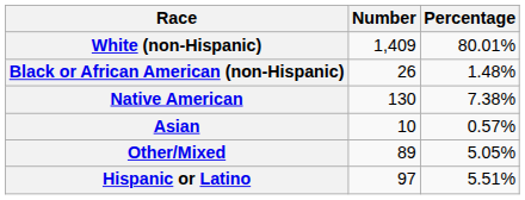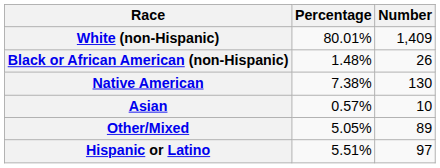 <table class="wikitable" style="text-align:right">
 <tr>
 <th scope="col">Race</th>
+<th scope="col">Percentage</th>
 <th scope="col">Number</th>
-<th scope="col">Percentage</th>
 </tr>
 <tr>
 <th scope="row"><a href='#'>White</a> (non-Hispanic)</th>
+<td>80.01%</td>
 <td>1,409</td>
-<td>80.01%</td>
 </tr>
 <tr>
 <th scope="row"><a href='#'>Black or African American</a> (non-Hispanic)</th>
+<td>1.48%</td>
 <td>26</td>
-<td>1.48%</td>
 </tr>
 <tr>
 <th scope="row"><a href='#'>Native American</a></th>
+<td>7.38%</td>
 <td>130</td>
-<td>7.38%</td>
 </tr>
 <tr>
 <th scope="row"><a href='#'>Asian</a></th>
+<td>0.57%</td>
 <td>10</td>
-<td>0.57%</td>
 </tr>
 <tr>
 <th scope="row"><a href='#'>Other/Mixed</a></th>
+<td>5.05%</td>
 <td>89</td>
-<td>5.05%</td>
 </tr>
 <tr>
 <th scope="row"><a href='#'>Hispanic</a> or <a href='#'>Latino</a></th>
+<td>5.51%</td>
 <td>97</td>
-<td>5.51%</td>
 </tr>
 </table>
